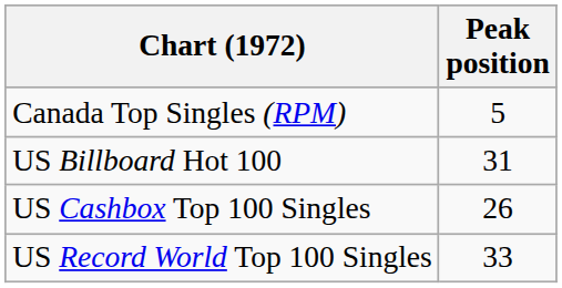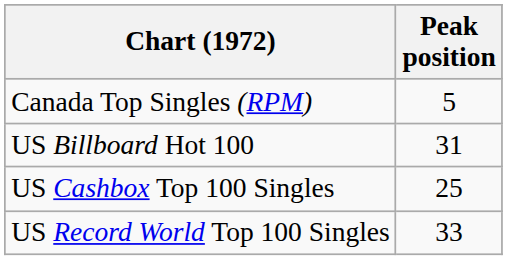 <table class="wikitable sortable">
 <tr>
 <th>Chart (1972)</th>
 <th>Peak<br>position</th>
 </tr>
 <tr>
 <td>Canada Top Singles <em>(<a href='#'>RPM</a>)</em></td>
 <td style="text-align:center;">5</td>
 </tr>
 <tr>
 <td>US <em>Billboard</em> Hot 100</td>
 <td style="text-align:center;">31</td>
 </tr>
 <tr>
 <td>US <em><a href='#'>Cashbox</a></em> Top 100 Singles</td>
-<td align="center">26</td>
+<td align="center">25</td>
 </tr>
 <tr>
 <td>US <em><a href='#'>Record World</a></em> Top 100 Singles</td>
 <td align="center">33</td>
 </tr>
 </table>
